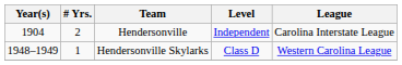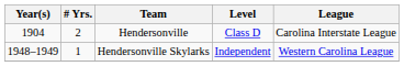 <table class="wikitable" style="text-align:center; font-size: 95%;">
 <tr>
 <th>Year(s)</th>
 <th># Yrs.</th>
 <th>Team</th>
 <th>Level</th>
 <th>League</th>
 </tr>
 <tr>
 <td>1904</td>
 <td>2</td>
 <td>Hendersonville</td>
-<td><a href='#'>Independent</a></td>
+<td><a href='#'>Class D</a></td>
 <td>Carolina Interstate League</td>
 </tr>
 <tr>
 <td>1948–1949</td>
 <td>1</td>
 <td>Hendersonville Skylarks</td>
-<td><a href='#'>Class D</a></td>
+<td><a href='#'>Independent</a></td>
 <td><a href='#'>Western Carolina League</a></td>
 </tr>
 <tr>
 </tr>
 </table>
